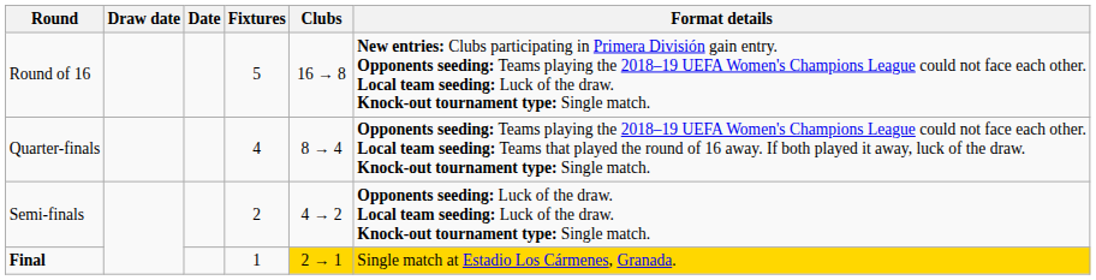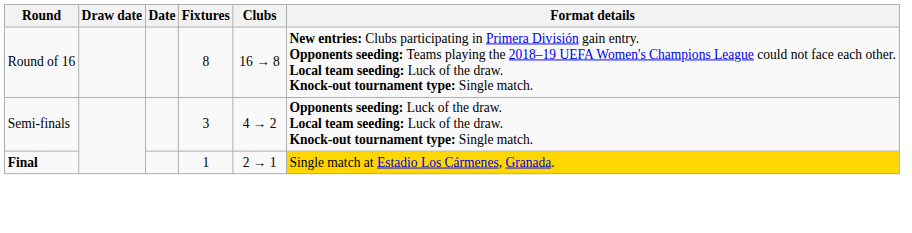 <table class="wikitable" style="font-size:90%">
 <tr>
 <th>Round</th>
 <th>Draw date</th>
 <th>Date</th>
 <th>Fixtures</th>
 <th width=50>Clubs</th>
 <th>Format details</th>
 </tr>
 <tr>
 <td>Round of 16</td>
 <td style="text-align:left;"></td>
 <td style="text-align:left;"></td>
-<td style="text-align:center;">5</td>
+<td style="text-align:center;">8</td>
 <td style="text-align:center;">16 → 8</td>
 <td><strong>New entries:</strong> Clubs participating in <a href='#'>Primera División</a> gain entry.<br><strong>Opponents seeding:</strong> Teams playing the <a href='#'>2018–19 UEFA Women's Champions League</a> could not face each other.<br><strong>Local team seeding:</strong> Luck of the draw.<br><strong>Knock-out tournament type:</strong> Single match.</td>
-</tr>
-<tr>
-<td>Quarter-finals</td>
-<td style="text-align:left;"></td>
-<td style="text-align:left;"></td>
-<td style="text-align:center;">4</td>
-<td style="text-align:center;">8 → 4</td>
-<td><strong>Opponents seeding:</strong> Teams playing the <a href='#'>2018–19 UEFA Women's Champions League</a> could not face each other.<br><strong>Local team seeding:</strong> Teams that played the round of 16 away. If both played it away, luck of the draw.<br><strong>Knock-out tournament type:</strong> Single match.</td>
 </tr>
 <tr>
 <td>Semi-finals</td>
 <td rowspan=2 style="text-align:left;"></td>
 <td style="text-align:left;"></td>
-<td style="text-align:center;">2</td>
+<td style="text-align:center;">3</td>
 <td style="text-align:center;">4 → 2</td>
 <td><strong>Opponents seeding:</strong> Luck of the draw.<br><strong>Local team seeding:</strong> Luck of the draw.<br><strong>Knock-out tournament type:</strong> Single match.</td>
 </tr>
 <tr>
 <td><strong>Final</strong></td>
 <td style="text-align:left;"></td>
 <td style="text-align:center;">1</td>
-<td style="background: gold; text-align:center;">2 → 1</td>
+<td style="text-align:center;">2 → 1</td>
 <td style="background: gold;">Single match at <a href='#'>Estadio Los Cármenes</a>, <a href='#'>Granada</a>.</td>
 </tr>
 </table>
